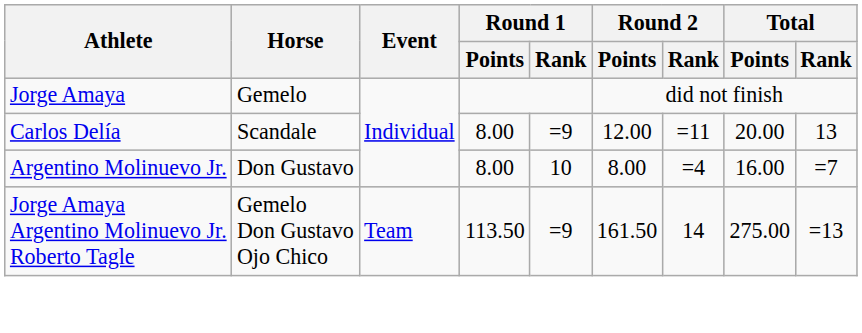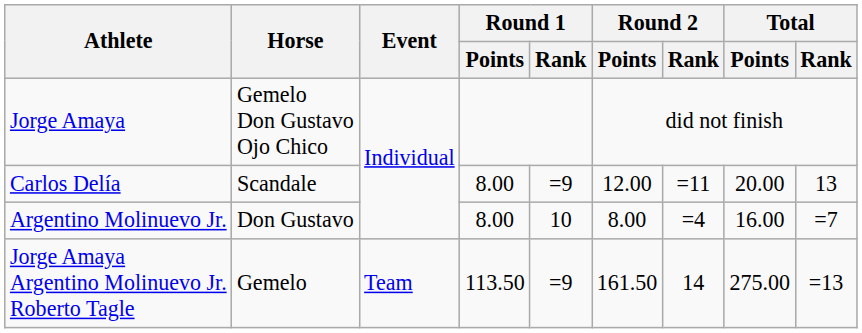 <table class=wikitable style="font-size:90%">
 <tr>
 <th rowspan="2">Athlete</th>
 <th rowspan="2">Horse</th>
 <th rowspan="2">Event</th>
 <th colspan="2">Round 1</th>
 <th colspan="2">Round 2</th>
 <th colspan="2">Total</th>
 </tr>
 <tr>
 <th>Points</th>
 <th>Rank</th>
 <th>Points</th>
 <th>Rank</th>
 <th>Points</th>
 <th>Rank</th>
 </tr>
 <tr align=center>
 <td align=left><a href='#'>Jorge Amaya</a></td>
-<td align=left>Gemelo</td>
+<td align=left>Gemelo<br>Don Gustavo<br>Ojo Chico</td>
 <td align=left rowspan=3><a href='#'>Individual</a></td>
 <td colspan=2></td>
 <td colspan=4>did not finish</td>
 </tr>
 <tr align=center>
 <td align=left><a href='#'>Carlos Delía</a></td>
 <td align=left>Scandale</td>
 <td>8.00</td>
 <td>=9</td>
 <td>12.00</td>
 <td>=11</td>
 <td>20.00</td>
 <td>13</td>
 </tr>
 <tr align=center>
 <td align=left><a href='#'>Argentino Molinuevo Jr.</a></td>
 <td align=left>Don Gustavo</td>
 <td>8.00</td>
 <td>10</td>
 <td>8.00</td>
 <td>=4</td>
 <td>16.00</td>
 <td>=7</td>
 </tr>
 <tr align=center>
 <td align=left><a href='#'>Jorge Amaya</a><br><a href='#'>Argentino Molinuevo Jr.</a><br><a href='#'>Roberto Tagle</a></td>
-<td align=left>Gemelo<br>Don Gustavo<br>Ojo Chico</td>
+<td align=left>Gemelo</td>
 <td align=left><a href='#'>Team</a></td>
 <td>113.50</td>
 <td>=9</td>
 <td>161.50</td>
 <td>14</td>
 <td>275.00</td>
 <td>=13</td>
 </tr>
 </table>
